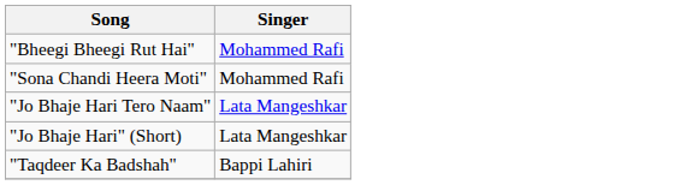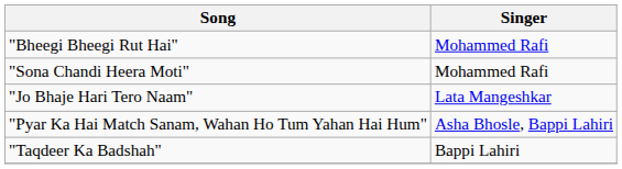 <table class="wikitable">
 <tr>
 <th>Song</th>
 <th>Singer</th>
 </tr>
 <tr>
 <td>"Bheegi Bheegi Rut Hai"</td>
 <td><a href='#'>Mohammed Rafi</a></td>
 </tr>
 <tr>
 <td>"Sona Chandi Heera Moti"</td>
 <td>Mohammed Rafi</td>
 </tr>
 <tr>
 <td>"Jo Bhaje Hari Tero Naam"</td>
 <td><a href='#'>Lata Mangeshkar</a></td>
 </tr>
 <tr>
-<td>"Jo Bhaje Hari" (Short)</td>
-<td>Lata Mangeshkar</td>
+<td>"Pyar Ka Hai Match Sanam, Wahan Ho Tum Yahan Hai Hum"</td>
+<td><a href='#'>Asha Bhosle</a>, <a href='#'>Bappi Lahiri</a></td>
 </tr>
 <tr>
 <td>"Taqdeer Ka Badshah"</td>
 <td>Bappi Lahiri</td>
 </tr>
 <tr>
 </tr>
 </table>
